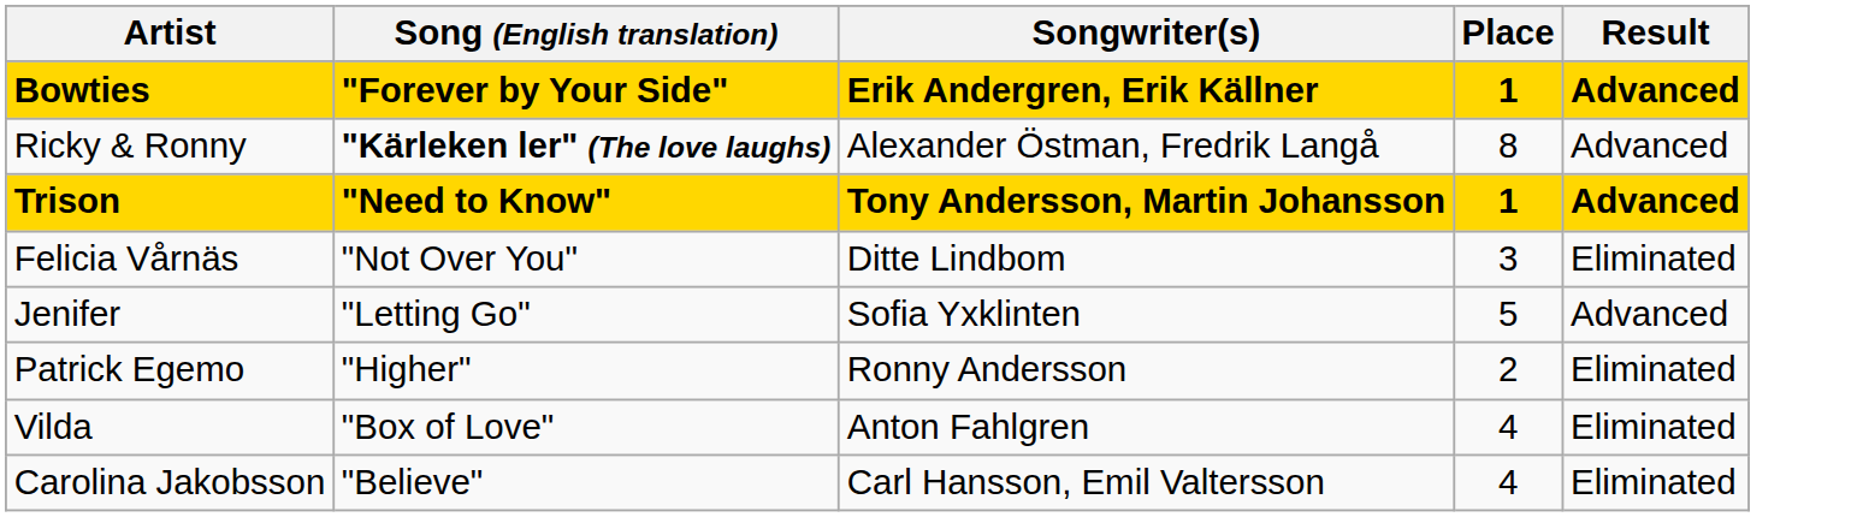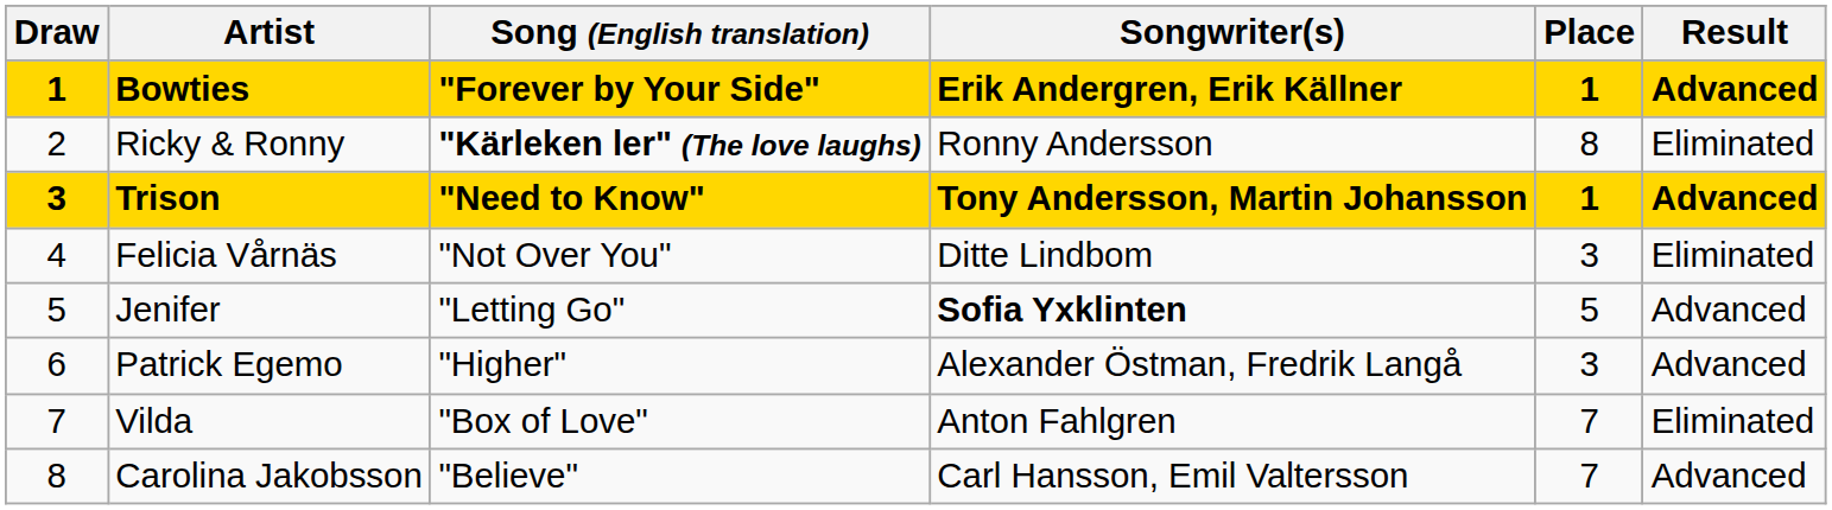 <table class="wikitable">
 <tr>
+<th>Draw</th>
 <th>Artist</th>
 <th>Song <small><em>(English translation)</em></small></th>
 <th>Songwriter(s)</th>
 <th>Place</th>
 <th>Result</th>
 </tr>
 <tr style="font-weight:bold;background:gold;">
+<td align="center"><strong>1</strong></td>
 <td><strong>Bowties</strong></td>
 <td><strong>"Forever by Your Side"</strong></td>
 <td><strong>Erik Andergren, Erik Källner</strong></td>
 <td align="center"><strong>1</strong></td>
 <td>Advanced</td>
 </tr>
 <tr>
+<td align="center">2</td>
 <td>Ricky & Ronny</td>
 <td><strong>"Kärleken ler" <small><em>(The love laughs)</em></small></strong></td>
-<td>Alexander Östman, Fredrik Langå</td>
+<td>Ronny Andersson</td>
 <td align="center">8</td>
-<td>Advanced</td>
+<td>Eliminated</td>
 </tr>
 <tr style="font-weight:bold;background:gold;">
+<td align="center"><strong>3</strong></td>
 <td><strong>Trison</strong></td>
 <td><strong>"Need to Know"</strong></td>
 <td><strong>Tony Andersson, Martin Johansson</strong></td>
 <td align="center"><strong>1</strong></td>
 <td>Advanced</td>
 </tr>
 <tr>
+<td align="center">4</td>
 <td>Felicia Vårnäs</td>
 <td>"Not Over You"</td>
 <td>Ditte Lindbom</td>
 <td align="center">3</td>
 <td>Eliminated</td>
 </tr>
 <tr>
+<td align="center">5</td>
 <td>Jenifer</td>
 <td>"Letting Go"</td>
-<td>Sofia Yxklinten</td>
+<td><strong>Sofia Yxklinten</strong></td>
 <td align="center">5</td>
 <td>Advanced</td>
 </tr>
 <tr>
+<td align="center">6</td>
 <td>Patrick Egemo</td>
 <td>"Higher"</td>
-<td>Ronny Andersson</td>
-<td align="center">2</td>
+<td>Alexander Östman, Fredrik Langå</td>
+<td align="center">3</td>
+<td>Advanced</td>
+</tr>
+<tr>
+<td align="center">7</td>
+<td>Vilda</td>
+<td>"Box of Love"</td>
+<td>Anton Fahlgren</td>
+<td align="center">7</td>
 <td>Eliminated</td>
 </tr>
 <tr>
-<td>Vilda</td>
-<td>"Box of Love"</td>
-<td>Anton Fahlgren</td>
-<td align="center">4</td>
-<td>Eliminated</td>
-</tr>
-<tr>
+<td align="center">8</td>
 <td>Carolina Jakobsson</td>
 <td>"Believe"</td>
 <td>Carl Hansson, Emil Valtersson</td>
-<td align="center">4</td>
-<td>Eliminated</td>
+<td align="center">7</td>
+<td>Advanced</td>
 </tr>
 </table>
